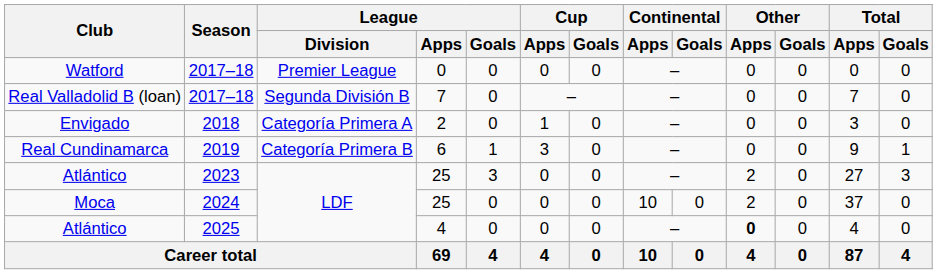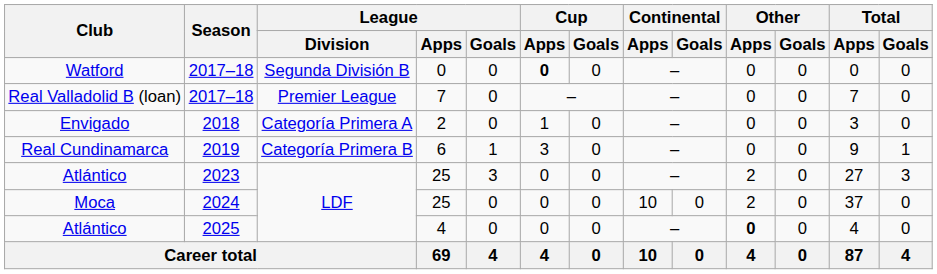 <table class=wikitable style=text-align:center>
 <tr>
 <th rowspan="2">Club</th>
 <th rowspan="2">Season</th>
 <th colspan="3">League</th>
 <th colspan="2">Cup</th>
 <th colspan="2">Continental</th>
 <th colspan="2">Other</th>
 <th colspan="2">Total</th>
 </tr>
 <tr>
 <th>Division</th>
 <th>Apps</th>
 <th>Goals</th>
 <th>Apps</th>
 <th>Goals</th>
 <th>Apps</th>
 <th>Goals</th>
 <th>Apps</th>
 <th>Goals</th>
 <th>Apps</th>
 <th>Goals</th>
 </tr>
 <tr>
 <td><a href='#'>Watford</a></td>
 <td><a href='#'>2017–18</a></td>
-<td><a href='#'>Premier League</a></td>
+<td><a href='#'>Segunda División B</a></td>
 <td>0</td>
 <td>0</td>
-<td>0</td>
+<td><strong>0</strong></td>
 <td>0</td>
 <td colspan="2">–</td>
 <td>0</td>
 <td>0</td>
 <td>0</td>
 <td>0</td>
 </tr>
 <tr>
 <td><a href='#'>Real Valladolid B</a> (loan)</td>
 <td><a href='#'>2017–18</a></td>
-<td><a href='#'>Segunda División B</a></td>
+<td><a href='#'>Premier League</a></td>
 <td>7</td>
 <td>0</td>
 <td colspan="2">–</td>
 <td colspan="2">–</td>
 <td>0</td>
 <td>0</td>
 <td>7</td>
 <td>0</td>
 </tr>
 <tr>
 <td><a href='#'>Envigado</a></td>
 <td><a href='#'>2018</a></td>
 <td><a href='#'>Categoría Primera A</a></td>
 <td>2</td>
 <td>0</td>
 <td>1</td>
 <td>0</td>
 <td colspan="2">–</td>
 <td>0</td>
 <td>0</td>
 <td>3</td>
 <td>0</td>
 </tr>
 <tr>
 <td><a href='#'>Real Cundinamarca</a></td>
 <td><a href='#'>2019</a></td>
 <td><a href='#'>Categoría Primera B</a></td>
 <td>6</td>
 <td>1</td>
 <td>3</td>
 <td>0</td>
 <td colspan="2">–</td>
 <td>0</td>
 <td>0</td>
 <td>9</td>
 <td>1</td>
 </tr>
 <tr>
 <td><a href='#'>Atlántico</a></td>
 <td><a href='#'>2023</a></td>
 <td rowspan="3"><a href='#'>LDF</a></td>
 <td>25</td>
 <td>3</td>
 <td>0</td>
 <td>0</td>
 <td colspan="2">–</td>
 <td>2</td>
 <td>0</td>
 <td>27</td>
 <td>3</td>
 </tr>
 <tr>
 <td><a href='#'>Moca</a></td>
 <td><a href='#'>2024</a></td>
 <td>25</td>
 <td>0</td>
 <td>0</td>
 <td>0</td>
 <td>10</td>
 <td>0</td>
 <td>2</td>
 <td>0</td>
 <td>37</td>
 <td>0</td>
 </tr>
 <tr>
 <td><a href='#'>Atlántico</a></td>
 <td><a href='#'>2025</a></td>
 <td>4</td>
 <td>0</td>
 <td>0</td>
 <td>0</td>
 <td colspan="2">–</td>
 <td><strong>0</strong></td>
 <td>0</td>
 <td>4</td>
 <td>0</td>
 </tr>
 <tr>
 <th colspan="3"><strong>Career total</strong></th>
 <th>69</th>
 <th>4</th>
 <th>4</th>
 <th>0</th>
 <th>10</th>
 <th>0</th>
 <th>4</th>
 <th>0</th>
 <th>87</th>
 <th>4</th>
 </tr>
 </table>
